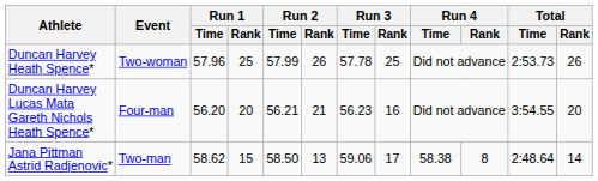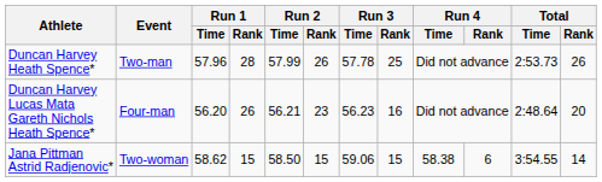 <table class="wikitable" style="font-size:90%">
 <tr>
 <th rowspan="2">Athlete</th>
 <th rowspan="2">Event</th>
 <th colspan="2">Run 1</th>
 <th colspan="2">Run 2</th>
 <th colspan="2">Run 3</th>
 <th colspan="2">Run 4</th>
 <th colspan="2">Total</th>
 </tr>
 <tr style="font-size:95%">
 <th>Time</th>
 <th>Rank</th>
 <th>Time</th>
 <th>Rank</th>
 <th>Time</th>
 <th>Rank</th>
 <th>Time</th>
 <th>Rank</th>
 <th>Time</th>
 <th>Rank</th>
 </tr>
 <tr align=center>
 <td align=left><a href='#'>Duncan Harvey</a><br><a href='#'>Heath Spence</a>*</td>
-<td align=left><a href='#'>Two-woman</a></td>
+<td align=left><a href='#'>Two-man</a></td>
 <td>57.96</td>
-<td>25</td>
+<td>28</td>
 <td>57.99</td>
 <td>26</td>
 <td>57.78</td>
 <td>25</td>
 <td colspan=2>Did not advance</td>
 <td>2:53.73</td>
 <td>26</td>
 </tr>
 <tr align=center>
 <td align=left><a href='#'>Duncan Harvey</a><br><a href='#'>Lucas Mata</a><br><a href='#'>Gareth Nichols</a><br><a href='#'>Heath Spence</a>*</td>
 <td align=left><a href='#'>Four-man</a></td>
 <td>56.20</td>
-<td>20</td>
+<td>26</td>
 <td>56.21</td>
-<td>21</td>
+<td>23</td>
 <td>56.23</td>
 <td>16</td>
 <td colspan=2>Did not advance</td>
-<td>3:54.55</td>
+<td>2:48.64</td>
 <td>20</td>
 </tr>
 <tr align=center>
 <td align=left><a href='#'>Jana Pittman</a><br><a href='#'>Astrid Radjenovic</a>*</td>
-<td align=left><a href='#'>Two-man</a></td>
+<td align=left><a href='#'>Two-woman</a></td>
 <td>58.62</td>
 <td>15</td>
 <td>58.50</td>
-<td>13</td>
+<td>15</td>
 <td>59.06</td>
-<td>17</td>
+<td>15</td>
 <td>58.38</td>
-<td>8</td>
-<td>2:48.64</td>
+<td>6</td>
+<td>3:54.55</td>
 <td>14</td>
 </tr>
 </table>
